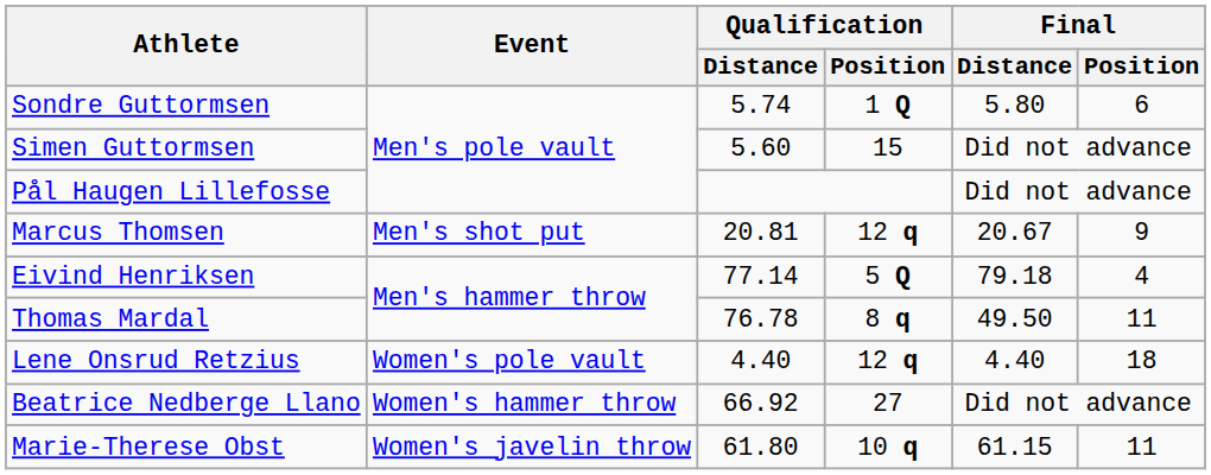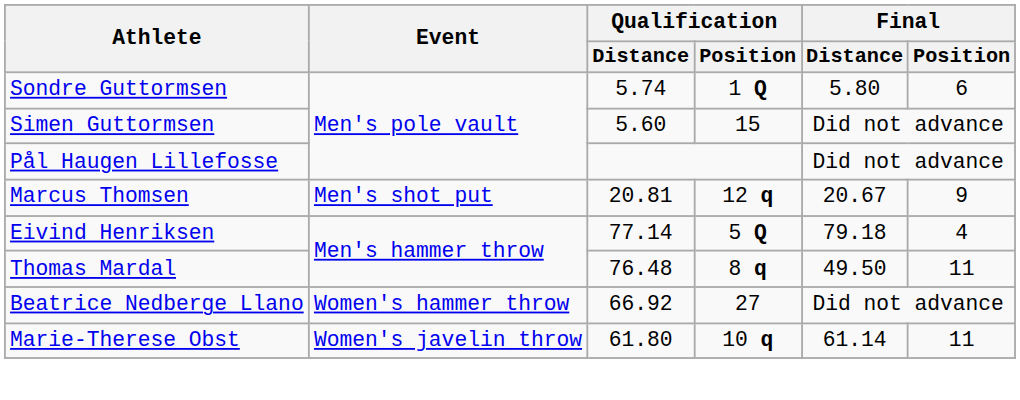 <table class=wikitable style="font-size:90%">
 <tr>
 <th rowspan="2">Athlete</th>
 <th rowspan="2">Event</th>
 <th colspan="2">Qualification</th>
 <th colspan="2">Final</th>
 </tr>
 <tr style="font-size:95%">
 <th>Distance</th>
 <th>Position</th>
 <th>Distance</th>
 <th>Position</th>
 </tr>
 <tr align=center>
 <td align=left><a href='#'>Sondre Guttormsen</a></td>
 <td align=left rowspan=3><a href='#'>Men's pole vault</a></td>
 <td>5.74</td>
 <td>1 <strong>Q</strong></td>
 <td>5.80</td>
 <td>6</td>
 </tr>
 <tr align=center>
 <td align=left><a href='#'>Simen Guttormsen</a></td>
 <td>5.60</td>
 <td>15</td>
 <td colspan=2>Did not advance</td>
 </tr>
 <tr align=center>
 <td align=left><a href='#'>Pål Haugen Lillefosse</a></td>
 <td colspan=2></td>
 <td colspan=2>Did not advance</td>
 </tr>
 <tr align=center>
 <td align=left><a href='#'>Marcus Thomsen</a></td>
 <td align=left><a href='#'>Men's shot put</a></td>
 <td>20.81</td>
 <td>12 <strong>q</strong></td>
 <td>20.67</td>
 <td>9</td>
 </tr>
 <tr align=center>
 <td align=left><a href='#'>Eivind Henriksen</a></td>
 <td align=left rowspan=2><a href='#'>Men's hammer throw</a></td>
 <td>77.14 <strong></strong></td>
 <td>5 <strong>Q</strong></td>
 <td>79.18 <strong></strong></td>
 <td>4</td>
 </tr>
 <tr align=center>
 <td align=left><a href='#'>Thomas Mardal</a></td>
-<td>76.78</td>
+<td>76.48</td>
 <td>8 <strong>q</strong></td>
 <td>49.50</td>
 <td>11</td>
-</tr>
-<tr align=center>
-<td align=left><a href='#'>Lene Onsrud Retzius</a></td>
-<td align=left><a href='#'>Women's pole vault</a></td>
-<td>4.40</td>
-<td>12 <strong>q</strong></td>
-<td>4.40</td>
-<td>18</td>
 </tr>
 <tr align=center>
 <td align=left><a href='#'>Beatrice Nedberge Llano</a></td>
 <td align=left><a href='#'>Women's hammer throw</a></td>
 <td>66.92</td>
 <td>27</td>
 <td colspan=2>Did not advance</td>
 </tr>
 <tr align=center>
 <td align=left><a href='#'>Marie-Therese Obst</a></td>
 <td align=left><a href='#'>Women's javelin throw</a></td>
 <td>61.80</td>
 <td>10 <strong>q</strong></td>
-<td>61.15</td>
+<td>61.14</td>
 <td>11</td>
 </tr>
 </table>
